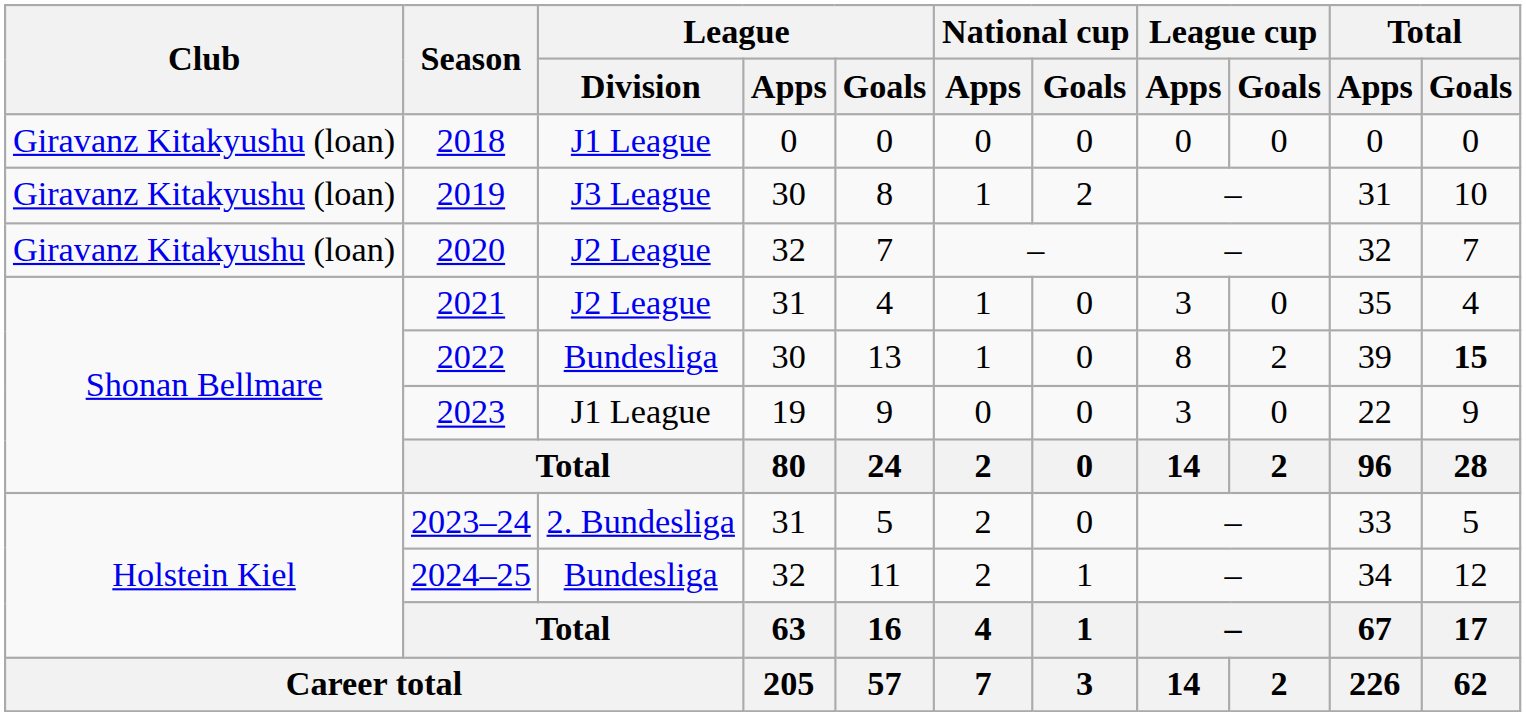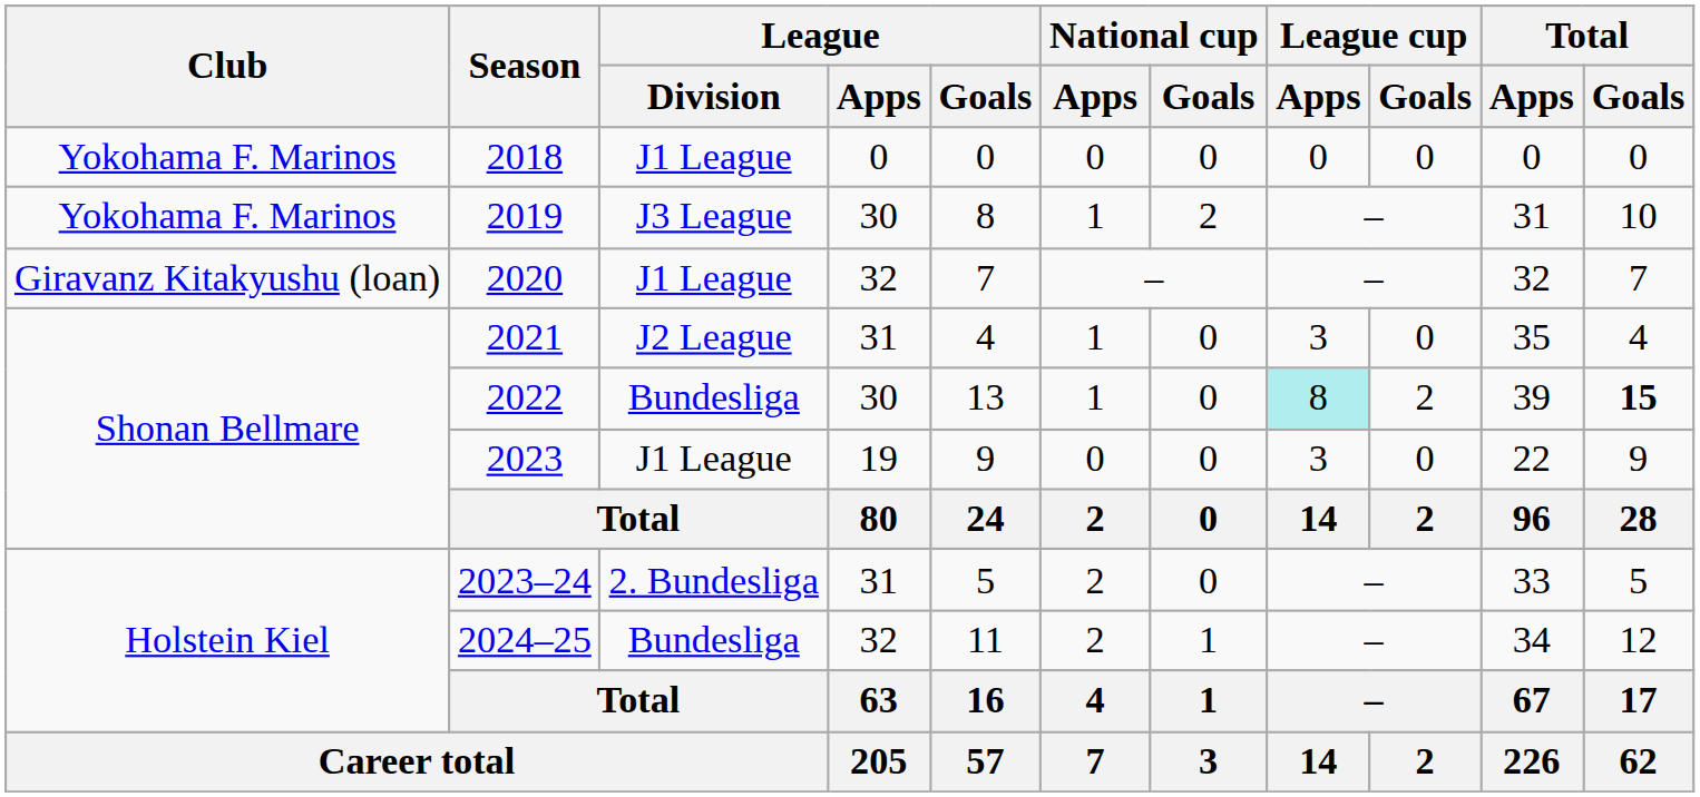 <table class="wikitable" style="text-align: center;">
 <tr>
 <th rowspan="2">Club</th>
 <th rowspan="2">Season</th>
 <th colspan="3">League</th>
 <th colspan="2">National cup</th>
 <th colspan="2">League cup</th>
 <th colspan="2">Total</th>
 </tr>
 <tr>
 <th>Division</th>
 <th>Apps</th>
 <th>Goals</th>
 <th>Apps</th>
 <th>Goals</th>
 <th>Apps</th>
 <th>Goals</th>
 <th>Apps</th>
 <th>Goals</th>
 </tr>
 <tr>
-<td><a href='#'>Giravanz Kitakyushu</a> (loan)</td>
+<td><a href='#'>Yokohama F. Marinos</a></td>
 <td><a href='#'>2018</a></td>
 <td><a href='#'>J1 League</a></td>
 <td>0</td>
 <td>0</td>
 <td>0</td>
 <td>0</td>
 <td>0</td>
 <td>0</td>
 <td>0</td>
 <td>0</td>
 </tr>
 <tr>
-<td><a href='#'>Giravanz Kitakyushu</a> (loan)</td>
+<td><a href='#'>Yokohama F. Marinos</a></td>
 <td><a href='#'>2019</a></td>
 <td><a href='#'>J3 League</a></td>
 <td>30</td>
 <td>8</td>
 <td>1</td>
 <td>2</td>
 <td colspan="2">–</td>
 <td>31</td>
 <td>10</td>
 </tr>
 <tr>
 <td><a href='#'>Giravanz Kitakyushu</a> (loan)</td>
 <td><a href='#'>2020</a></td>
-<td><a href='#'>J2 League</a></td>
+<td><a href='#'>J1 League</a></td>
 <td>32</td>
 <td>7</td>
 <td colspan="2">–</td>
 <td colspan="2">–</td>
 <td>32</td>
 <td>7</td>
 </tr>
 <tr>
 <td rowspan="4"><a href='#'>Shonan Bellmare</a></td>
 <td><a href='#'>2021</a></td>
 <td><a href='#'>J2 League</a></td>
 <td>31</td>
 <td>4</td>
 <td>1</td>
 <td>0</td>
 <td>3</td>
 <td>0</td>
 <td>35</td>
 <td>4</td>
 </tr>
 <tr>
 <td><a href='#'>2022</a></td>
 <td><a href='#'>Bundesliga</a></td>
 <td>30</td>
 <td>13</td>
 <td>1</td>
 <td>0</td>
-<td>8</td>
+<td style="background: paleturquoise;">8</td>
 <td>2</td>
 <td>39</td>
 <td><strong>15</strong></td>
 </tr>
 <tr>
 <td><a href='#'>2023</a></td>
 <td>J1 League</td>
 <td>19</td>
 <td>9</td>
 <td>0</td>
 <td>0</td>
 <td>3</td>
 <td>0</td>
 <td>22</td>
 <td>9</td>
 </tr>
 <tr>
 <th colspan="2">Total</th>
 <th>80</th>
 <th>24</th>
 <th>2</th>
 <th>0</th>
 <th>14</th>
 <th>2</th>
 <th>96</th>
 <th>28</th>
 </tr>
 <tr>
 <td rowspan="3"><a href='#'>Holstein Kiel</a></td>
 <td><a href='#'>2023–24</a></td>
 <td><a href='#'>2. Bundesliga</a></td>
 <td>31</td>
 <td>5</td>
 <td>2</td>
 <td>0</td>
 <td colspan="2">–</td>
 <td>33</td>
 <td>5</td>
 </tr>
 <tr>
 <td><a href='#'>2024–25</a></td>
 <td><a href='#'>Bundesliga</a></td>
 <td>32</td>
 <td>11</td>
 <td>2</td>
 <td>1</td>
 <td colspan="2">–</td>
 <td>34</td>
 <td>12</td>
 </tr>
 <tr>
 <th colspan="2">Total</th>
 <th>63</th>
 <th>16</th>
 <th>4</th>
 <th>1</th>
 <th colspan="2">–</th>
 <th>67</th>
 <th>17</th>
 </tr>
 <tr>
 <th colspan="3">Career total</th>
 <th>205</th>
 <th>57</th>
 <th>7</th>
 <th>3</th>
 <th>14</th>
 <th>2</th>
 <th>226</th>
 <th>62</th>
 </tr>
 </table>
